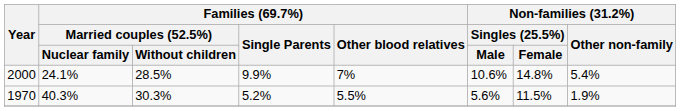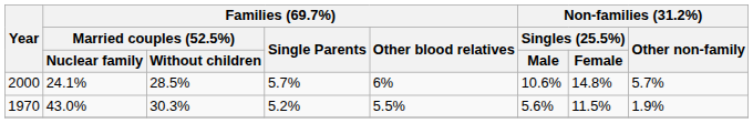 <table class=wikitable>
 <tr>
 <th rowspan=3>Year</th>
 <th colspan=4>Families (69.7%)</th>
 <th colspan=3>Non-families (31.2%)</th>
 </tr>
 <tr>
 <th colspan=2>Married couples (52.5%)</th>
 <th rowspan=2>Single Parents</th>
 <th rowspan=2>Other blood relatives</th>
 <th colspan=2>Singles (25.5%)</th>
 <th rowspan=2>Other non-family</th>
 </tr>
 <tr>
 <th>Nuclear family</th>
 <th>Without children</th>
 <th>Male</th>
 <th>Female</th>
 </tr>
 <tr>
 <td>2000</td>
 <td>24.1%</td>
 <td>28.5%</td>
-<td>9.9%</td>
-<td>7%</td>
+<td>5.7%</td>
+<td>6%</td>
 <td>10.6%</td>
 <td>14.8%</td>
-<td>5.4%</td>
+<td>5.7%</td>
 </tr>
 <tr>
 <td>1970</td>
-<td>40.3%</td>
+<td>43.0%</td>
 <td>30.3%</td>
 <td>5.2%</td>
 <td>5.5%</td>
 <td>5.6%</td>
 <td>11.5%</td>
 <td>1.9%</td>
 </tr>
 <tr>
 </tr>
 </table>
